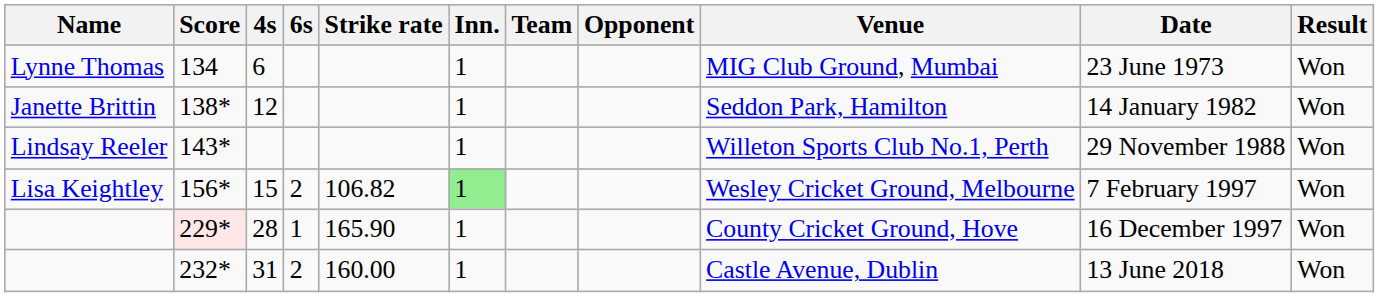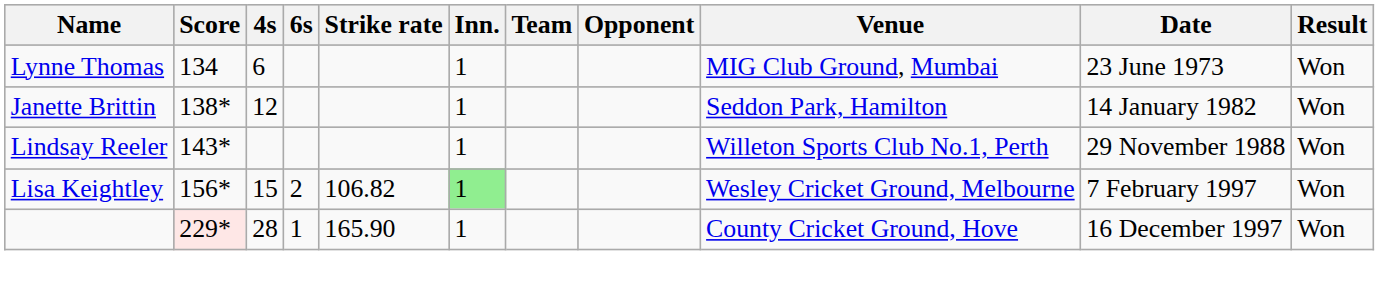 <table class="wikitable sortable plainrowheadersnt">
 <tr>
 <th scope="col">Name</th>
 <th scope="col">Score</th>
 <th scope="col">4s</th>
 <th scope="col">6s</th>
 <th scope="col">Strike rate</th>
 <th scope="col">Inn.</th>
 <th scope="col">Team</th>
 <th scope="col">Opponent</th>
 <th scope="col">Venue</th>
 <th scope="col">Date</th>
 <th scope="col">Result</th>
 </tr>
 <tr>
 <td><a href='#'>Lynne Thomas</a></td>
 <td scope="col">134 <strong></strong></td>
 <td>6</td>
 <td></td>
 <td></td>
 <td>1</td>
 <td></td>
 <td></td>
 <td><a href='#'>MIG Club Ground</a>, <a href='#'>Mumbai</a></td>
 <td>23 June 1973</td>
 <td>Won</td>
 </tr>
 <tr>
 <td><a href='#'>Janette Brittin</a></td>
 <td scope="col">138* <strong></strong></td>
 <td>12</td>
 <td></td>
 <td></td>
 <td>1</td>
 <td></td>
 <td></td>
 <td><a href='#'>Seddon Park, Hamilton</a></td>
 <td>14 January 1982</td>
 <td>Won</td>
 </tr>
 <tr>
 <td><a href='#'>Lindsay Reeler</a></td>
 <td scope="col">143* <strong></strong></td>
 <td></td>
 <td></td>
 <td></td>
 <td>1</td>
 <td></td>
 <td></td>
 <td><a href='#'>Willeton Sports Club No.1, Perth</a></td>
 <td>29 November 1988</td>
 <td>Won</td>
 </tr>
 <tr>
 <td><a href='#'>Lisa Keightley</a></td>
 <td scope="col">156*</td>
 <td>15</td>
 <td>2</td>
 <td>106.82</td>
 <td style="background: lightgreen;">1</td>
 <td></td>
 <td></td>
 <td><a href='#'>Wesley Cricket Ground, Melbourne</a></td>
 <td>7 February 1997</td>
 <td>Won</td>
 </tr>
 <tr>
 <td></td>
 <td bgcolor="#FEE7E6">229* <strong></strong></td>
 <td>28</td>
 <td>1</td>
 <td>165.90</td>
 <td>1</td>
 <td></td>
 <td></td>
 <td><a href='#'>County Cricket Ground, Hove</a></td>
 <td>16 December 1997</td>
 <td>Won</td>
 </tr>
-<tr>
-<td></td>
-<td scope="col">232*</td>
-<td>31</td>
-<td>2</td>
-<td>160.00</td>
-<td>1</td>
-<td></td>
-<td></td>
-<td><a href='#'>Castle Avenue, Dublin</a></td>
-<td>13 June 2018</td>
-<td>Won</td>
-</tr>
 </table>
